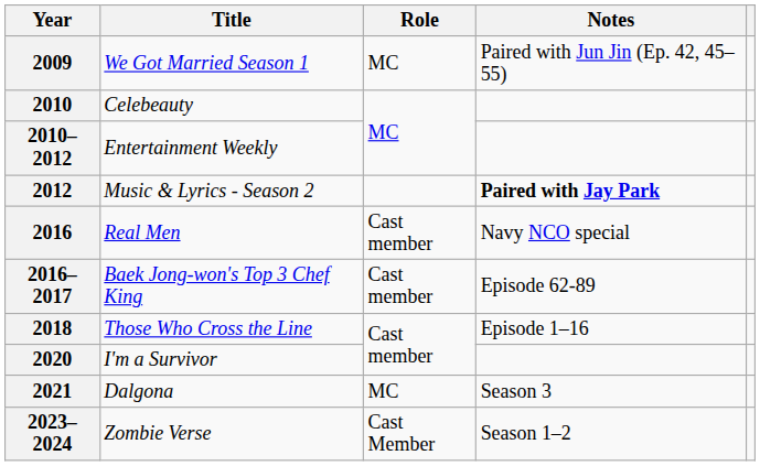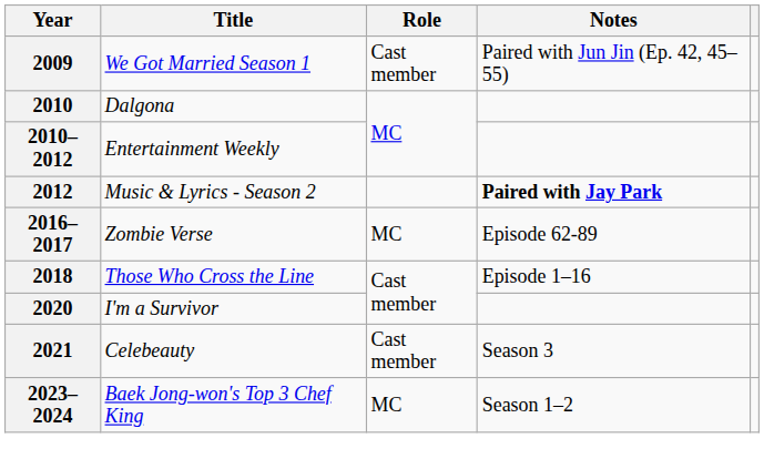 <table class="wikitable plainrowheaders">
 <tr>
 <th scope="col">Year</th>
 <th scope="col">Title</th>
 <th scope="col">Role</th>
 <th scope="col">Notes</th>
 <th scope="col" class="unsortable"></th>
 </tr>
 <tr>
 <th scope="row">2009</th>
 <td><em><a href='#'>We Got Married Season 1</a></em></td>
-<td>MC</td>
+<td>Cast member</td>
 <td>Paired with <a href='#'>Jun Jin</a> (Ep. 42, 45–55)</td>
 <td style="text-align:center"></td>
 </tr>
 <tr>
 <th scope="row">2010</th>
-<td><em>Celebeauty</em></td>
+<td><em>Dalgona</em> </td>
 <td rowspan="2"><a href='#'>MC</a></td>
 <td></td>
 <td style="text-align:center"></td>
 </tr>
 <tr>
 <th scope="row">2010–2012</th>
 <td><em>Entertainment Weekly</em></td>
 <td></td>
 <td style="text-align:center"></td>
 </tr>
 <tr>
 <th scope="row">2012</th>
 <td><em>Music & Lyrics - Season 2</em></td>
 <td></td>
 <td><strong>Paired with <a href='#'>Jay Park</a></strong></td>
 <td style="text-align:center"></td>
 </tr>
 <tr>
-<th scope="row">2016</th>
-<td><em><a href='#'>Real Men</a></em></td>
-<td>Cast member</td>
-<td>Navy <a href='#'>NCO</a> special</td>
-<td style="text-align:center"></td>
-</tr>
-<tr>
 <th scope="row">2016–2017</th>
-<td><em><a href='#'>Baek Jong-won's Top 3 Chef King</a></em></td>
-<td>Cast member</td>
+<td><em>Zombie Verse</em></td>
+<td>MC</td>
 <td>Episode 62-89</td>
 <td style="text-align:center"></td>
 </tr>
 <tr>
 <th scope="row">2018</th>
 <td><em><a href='#'>Those Who Cross the Line</a></em></td>
 <td rowspan="2">Cast member</td>
 <td>Episode 1–16</td>
 <td style="text-align:center"></td>
 </tr>
 <tr>
 <th scope="row">2020</th>
 <td><em>I'm a Survivor</em></td>
 <td></td>
 <td style="text-align:center"></td>
 </tr>
 <tr>
 <th scope="row">2021</th>
-<td><em>Dalgona</em> </td>
-<td>MC</td>
+<td><em>Celebeauty</em></td>
+<td>Cast member</td>
 <td>Season 3</td>
 <td style="text-align:center"></td>
 </tr>
 <tr>
 <th scope="row">2023–2024</th>
-<td><em>Zombie Verse</em></td>
-<td>Cast Member</td>
+<td><em><a href='#'>Baek Jong-won's Top 3 Chef King</a></em></td>
+<td>MC</td>
 <td>Season 1–2</td>
 <td style="text-align:center"></td>
 </tr>
 </table>
